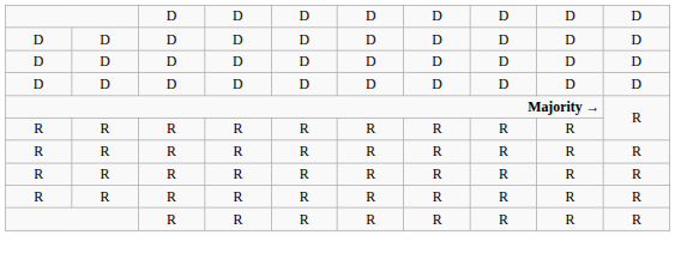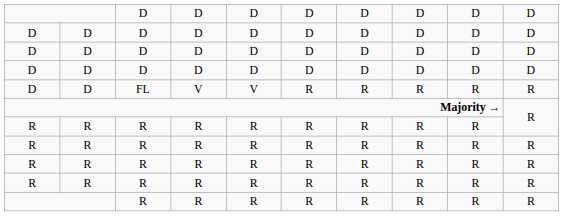 <table class="wikitable" style="text-align:center" width=750px>
 <tr>
 <td colspan=2> </td>
 <td>D</td>
 <td>D</td>
 <td>D</td>
 <td>D</td>
 <td>D</td>
 <td>D</td>
 <td>D</td>
 <td>D</td>
 </tr>
 <tr>
 <td width=10%  >D</td>
 <td width=10%  >D</td>
 <td width=10%  >D</td>
 <td width=10%  >D</td>
 <td width=10%  >D</td>
 <td width=10%  >D</td>
 <td width=10%  >D</td>
 <td width=10%  >D</td>
 <td width=10%  >D</td>
 <td width=10%  >D</td>
 </tr>
 <tr>
 <td>D</td>
 <td>D</td>
 <td>D</td>
 <td>D</td>
 <td>D</td>
 <td>D</td>
 <td>D</td>
 <td>D</td>
 <td>D</td>
 <td>D<br></td>
 </tr>
 <tr>
 <td>D<br></td>
 <td>D<br></td>
 <td>D<br></td>
 <td>D<br></td>
 <td>D<br></td>
 <td>D<br></td>
 <td>D<br></td>
 <td>D<br></td>
 <td>D<br></td>
 <td>D<br></td>
+</tr>
+<tr>
+<td>D<br></td>
+<td>D<br></td>
+<td>FL<br></td>
+<td>V</td>
+<td>V</td>
+<td>R<br></td>
+<td>R<br></td>
+<td>R<br></td>
+<td>R<br></td>
+<td>R<br></td>
 </tr>
 <tr>
 <td colspan=9 align=right><strong>Majority →</strong></td>
 <td rowspan=2 >R<br></td>
 </tr>
 <tr>
 <td>R<br></td>
 <td>R<br></td>
 <td>R<br></td>
 <td>R<br></td>
 <td>R<br></td>
 <td>R<br></td>
 <td>R<br></td>
 <td>R<br></td>
 <td>R<br></td>
 </tr>
 <tr>
 <td>R<br></td>
 <td>R<br></td>
 <td>R<br></td>
 <td>R</td>
 <td>R</td>
 <td>R</td>
 <td>R</td>
 <td>R</td>
 <td>R</td>
 <td>R</td>
 </tr>
 <tr>
 <td>R</td>
 <td>R</td>
 <td>R</td>
 <td>R</td>
 <td>R</td>
 <td>R</td>
 <td>R</td>
 <td>R</td>
 <td>R</td>
 <td>R</td>
 </tr>
 <tr>
 <td>R</td>
 <td>R</td>
 <td>R</td>
 <td>R</td>
 <td>R</td>
 <td>R</td>
 <td>R</td>
 <td>R</td>
 <td>R</td>
 <td>R</td>
 </tr>
 <tr>
 <td colspan=2> </td>
 <td>R</td>
 <td>R</td>
 <td>R</td>
 <td>R</td>
 <td>R</td>
 <td>R</td>
 <td>R</td>
 <td>R</td>
 </tr>
 </table>
